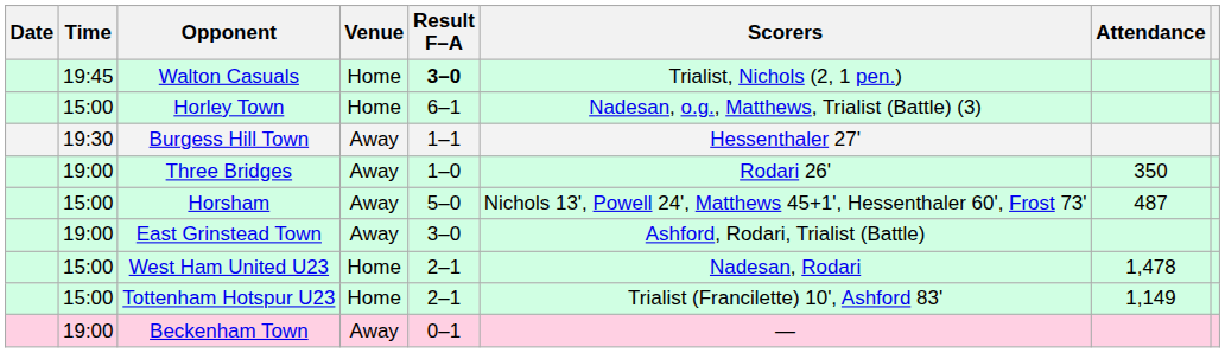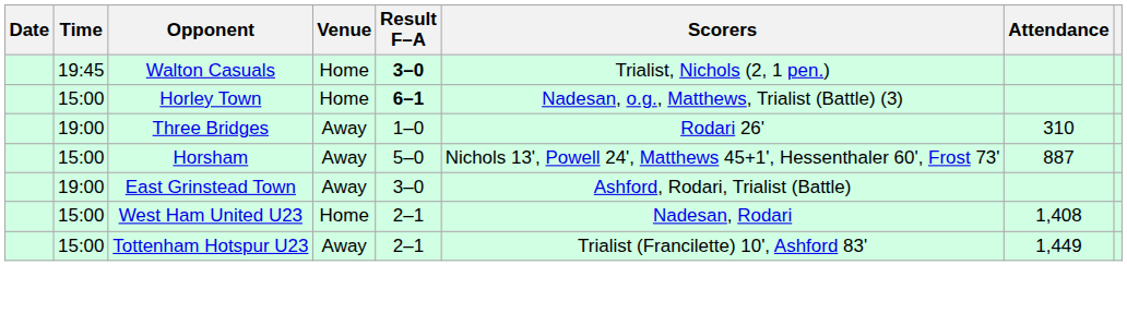 <table class="wikitable sortable" style="text-align:center">
 <tr>
 <th>Date</th>
 <th>Time</th>
 <th>Opponent</th>
 <th>Venue</th>
 <th>Result<br>F–A</th>
 <th class="unsortable">Scorers</th>
 <th>Attendance</th>
 <th class="unsortable"></th>
 </tr>
 <tr bgcolor="#d0ffe3">
 <td></td>
 <td>19:45</td>
 <td><a href='#'>Walton Casuals</a></td>
 <td>Home</td>
 <td><strong>3–0</strong></td>
 <td>Trialist, <a href='#'>Nichols</a> (2, 1 <a href='#'>pen.</a>)</td>
 <td></td>
 <td></td>
 </tr>
 <tr bgcolor="#d0ffe3">
 <td></td>
 <td>15:00</td>
 <td><a href='#'>Horley Town</a></td>
 <td>Home</td>
-<td>6–1</td>
+<td><strong>6–1</strong></td>
 <td><a href='#'>Nadesan</a>, <a href='#'>o.g.</a>, <a href='#'>Matthews</a>, Trialist (Battle) (3)</td>
-<td></td>
-<td></td>
-</tr>
-<tr bgcolor="#f3f3f3">
-<td></td>
-<td>19:30</td>
-<td><a href='#'>Burgess Hill Town</a></td>
-<td>Away</td>
-<td>1–1</td>
-<td><a href='#'>Hessenthaler</a> 27'</td>
 <td></td>
 <td></td>
 </tr>
 <tr bgcolor="#d0ffe3">
 <td></td>
 <td>19:00</td>
 <td><a href='#'>Three Bridges</a></td>
 <td>Away</td>
 <td>1–0</td>
 <td><a href='#'>Rodari</a> 26'</td>
-<td>350</td>
+<td>310</td>
 <td></td>
 </tr>
 <tr bgcolor="#d0ffe3">
 <td></td>
 <td>15:00</td>
 <td><a href='#'>Horsham</a></td>
 <td>Away</td>
 <td>5–0</td>
 <td>Nichols 13', <a href='#'>Powell</a> 24', <a href='#'>Matthews</a> 45+1', Hessenthaler 60', <a href='#'>Frost</a> 73'</td>
-<td>487</td>
+<td>887</td>
 <td></td>
 </tr>
 <tr bgcolor="#d0ffe3">
 <td></td>
 <td>19:00</td>
 <td><a href='#'>East Grinstead Town</a></td>
 <td>Away</td>
 <td>3–0</td>
 <td><a href='#'>Ashford</a>, Rodari, Trialist (Battle)</td>
 <td></td>
 <td></td>
 </tr>
 <tr bgcolor="#d0ffe3">
 <td></td>
 <td>15:00</td>
 <td><a href='#'>West Ham United U23</a></td>
 <td>Home</td>
 <td>2–1</td>
 <td><a href='#'>Nadesan</a>, <a href='#'>Rodari</a></td>
-<td>1,478</td>
+<td>1,408</td>
 <td></td>
 </tr>
 <tr bgcolor="#d0ffe3">
 <td></td>
 <td>15:00</td>
 <td><a href='#'>Tottenham Hotspur U23</a></td>
-<td>Home</td>
+<td>Away</td>
 <td>2–1</td>
 <td>Trialist (Francilette) 10', <a href='#'>Ashford</a> 83'</td>
-<td>1,149</td>
-<td></td>
-</tr>
-<tr bgcolor="#ffd0e3">
-<td></td>
-<td>19:00</td>
-<td><a href='#'>Beckenham Town</a></td>
-<td>Away</td>
-<td>0–1</td>
-<td>—</td>
-<td></td>
+<td>1,449</td>
 <td></td>
 </tr>
 </table>
